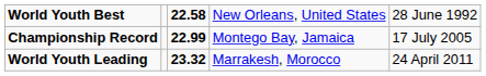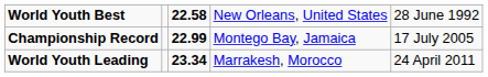 <table class="wikitable">
 <tr>
 <td><strong>World Youth Best</strong></td>
 <td></td>
 <td><strong>22.58</strong></td>
 <td><a href='#'>New Orleans</a>, <a href='#'>United States</a></td>
 <td>28 June 1992</td>
 </tr>
 <tr>
 <td><strong>Championship Record</strong></td>
 <td></td>
 <td><strong>22.99</strong></td>
 <td><a href='#'>Montego Bay</a>, <a href='#'>Jamaica</a></td>
 <td>17 July 2005</td>
 </tr>
 <tr>
 <td><strong>World Youth Leading</strong></td>
 <td></td>
-<td><strong>23.32</strong></td>
+<td><strong>23.34</strong></td>
 <td><a href='#'>Marrakesh</a>, <a href='#'>Morocco</a></td>
 <td>24 April 2011</td>
 </tr>
 </table>
